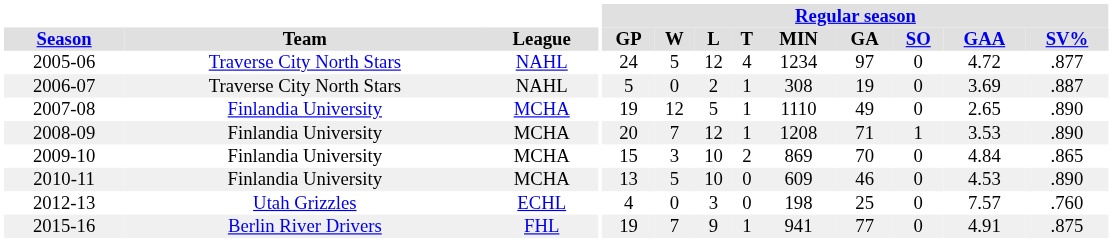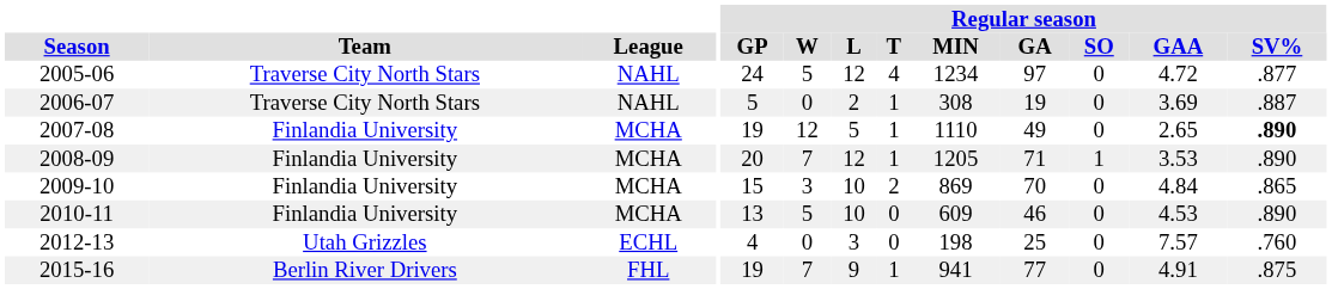 <table style="width:75%; text-align:center;" cellspacing="0" cellpadding="1" border="0">
 <tr>
 <th colspan="3" bgcolor="#ffffff"></th>
 <th rowspan="81" bgcolor="#ffffff"></th>
 <th colspan="9" bgcolor="#e0e0e0"><a href='#'>Regular season</a></th>
 <th rowspan="81" bgcolor="#ffffff"></th>
 </tr>
 <tr bgcolor="#e0e0e0">
 <th><a href='#'>Season</a></th>
 <th>Team</th>
 <th>League</th>
 <th>GP</th>
 <th>W</th>
 <th>L</th>
 <th>T</th>
 <th>MIN</th>
 <th>GA</th>
 <th><a href='#'>SO</a></th>
 <th><a href='#'>GAA</a></th>
 <th><a href='#'>SV%</a></th>
 </tr>
 <tr>
 <td>2005-06</td>
 <td><a href='#'>Traverse City North Stars</a></td>
 <td><a href='#'>NAHL</a></td>
 <td>24</td>
 <td>5</td>
 <td>12</td>
 <td>4</td>
 <td>1234</td>
 <td>97</td>
 <td>0</td>
 <td>4.72</td>
 <td>.877</td>
 </tr>
 <tr style="background:#f0f0f0;">
 <td>2006-07</td>
 <td>Traverse City North Stars</td>
 <td>NAHL</td>
 <td>5</td>
 <td>0</td>
 <td>2</td>
 <td>1</td>
 <td>308</td>
 <td>19</td>
 <td>0</td>
 <td>3.69</td>
 <td>.887</td>
 </tr>
 <tr>
 <td>2007-08</td>
 <td><a href='#'>Finlandia University</a></td>
 <td><a href='#'>MCHA</a></td>
 <td>19</td>
 <td>12</td>
 <td>5</td>
 <td>1</td>
 <td>1110</td>
 <td>49</td>
 <td>0</td>
 <td>2.65</td>
-<td>.890</td>
+<td><strong>.890</strong></td>
 </tr>
 <tr style="background:#f0f0f0;">
 <td>2008-09</td>
 <td>Finlandia University</td>
 <td>MCHA</td>
 <td>20</td>
 <td>7</td>
 <td>12</td>
 <td>1</td>
-<td>1208</td>
+<td>1205</td>
 <td>71</td>
 <td>1</td>
 <td>3.53</td>
 <td>.890</td>
 </tr>
 <tr>
 <td>2009-10</td>
 <td>Finlandia University</td>
 <td>MCHA</td>
 <td>15</td>
 <td>3</td>
 <td>10</td>
 <td>2</td>
 <td>869</td>
 <td>70</td>
 <td>0</td>
 <td>4.84</td>
 <td>.865</td>
 </tr>
 <tr style="background:#f0f0f0;">
 <td>2010-11</td>
 <td>Finlandia University</td>
 <td>MCHA</td>
 <td>13</td>
 <td>5</td>
 <td>10</td>
 <td>0</td>
 <td>609</td>
 <td>46</td>
 <td>0</td>
 <td>4.53</td>
 <td>.890</td>
 </tr>
 <tr>
 <td>2012-13</td>
 <td><a href='#'>Utah Grizzles</a></td>
 <td><a href='#'>ECHL</a></td>
 <td>4</td>
 <td>0</td>
 <td>3</td>
 <td>0</td>
 <td>198</td>
 <td>25</td>
 <td>0</td>
 <td>7.57</td>
 <td>.760</td>
 </tr>
 <tr style="background:#f0f0f0;">
 <td>2015-16</td>
 <td><a href='#'>Berlin River Drivers</a></td>
 <td><a href='#'>FHL</a></td>
 <td>19</td>
 <td>7</td>
 <td>9</td>
 <td>1</td>
 <td>941</td>
 <td>77</td>
 <td>0</td>
 <td>4.91</td>
 <td>.875</td>
 </tr>
 </table>
